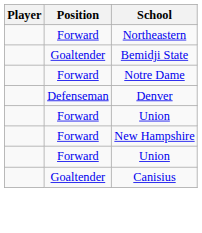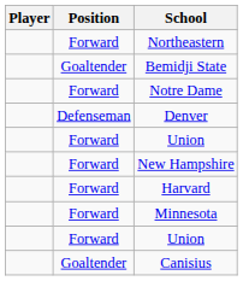 <table class="wikitable sortable" style="font-size: 95%;text-align: center;">
 <tr>
 <th>Player</th>
 <th>Position</th>
 <th>School</th>
 </tr>
 <tr>
 <td></td>
 <td><a href='#'>Forward</a></td>
 <td><a href='#'>Northeastern</a></td>
 </tr>
 <tr>
 <td></td>
 <td><a href='#'>Goaltender</a></td>
 <td><a href='#'>Bemidji State</a></td>
 </tr>
 <tr>
 <td></td>
 <td><a href='#'>Forward</a></td>
 <td><a href='#'>Notre Dame</a></td>
 </tr>
 <tr>
 <td></td>
 <td><a href='#'>Defenseman</a></td>
 <td><a href='#'>Denver</a></td>
 </tr>
 <tr>
 <td></td>
 <td><a href='#'>Forward</a></td>
 <td><a href='#'>Union</a></td>
 </tr>
 <tr>
 <td></td>
 <td><a href='#'>Forward</a></td>
 <td><a href='#'>New Hampshire</a></td>
 </tr>
 <tr>
 <td></td>
 <td><a href='#'>Forward</a></td>
+<td><a href='#'>Harvard</a></td>
+</tr>
+<tr>
+<td></td>
+<td><a href='#'>Forward</a></td>
+<td><a href='#'>Minnesota</a></td>
+</tr>
+<tr>
+<td></td>
+<td><a href='#'>Forward</a></td>
 <td><a href='#'>Union</a></td>
 </tr>
 <tr>
 <td></td>
 <td><a href='#'>Goaltender</a></td>
 <td><a href='#'>Canisius</a></td>
 </tr>
 </table>
